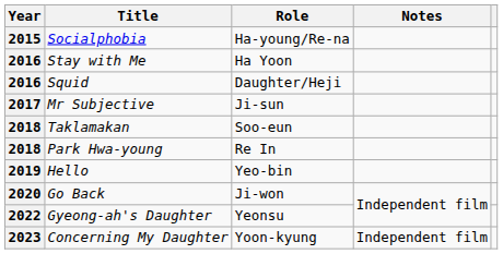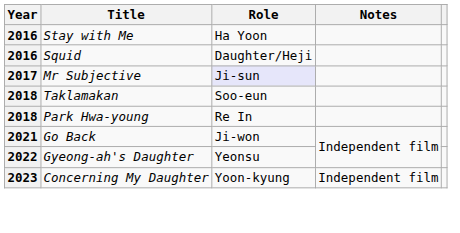 <table class="wikitable plainrowheaders">
 <tr>
 <th scope="col">Year</th>
 <th scope="col">Title</th>
 <th scope="col">Role</th>
 <th scope="col">Notes</th>
 <th scope="col" class="unsortable"></th>
-</tr>
-<tr>
-<th scope="row">2015</th>
-<td><em><a href='#'>Socialphobia</a></em></td>
-<td>Ha-young/Re-na</td>
-<td></td>
-<td style="text-align:center"></td>
 </tr>
 <tr>
 <th scope="row">2016</th>
 <td><em>Stay with Me</em></td>
 <td>Ha Yoon</td>
 <td></td>
 <td style="text-align:center"></td>
 </tr>
 <tr>
 <th scope="row">2016</th>
 <td><em>Squid</em></td>
 <td>Daughter/Heji</td>
 <td></td>
 <td style="text-align:center"></td>
 </tr>
 <tr>
 <th scope="row">2017</th>
 <td><em>Mr Subjective</em></td>
-<td>Ji-sun</td>
+<td style="background: lavender;">Ji-sun</td>
 <td></td>
 <td style="text-align:center"></td>
 </tr>
 <tr>
 <th scope="row">2018</th>
 <td><em>Taklamakan</em></td>
 <td>Soo-eun</td>
 <td></td>
 <td style="text-align:center"></td>
 </tr>
 <tr>
 <th scope="row">2018</th>
 <td><em>Park Hwa-young</em></td>
 <td>Re In</td>
 <td></td>
 <td style="text-align:center"></td>
 </tr>
 <tr>
-<th scope="row">2019</th>
-<td><em>Hello</em></td>
-<td>Yeo-bin</td>
-<td></td>
-<td style="text-align:center"></td>
-</tr>
-<tr>
-<th scope="row">2020</th>
+<th scope="row">2021</th>
 <td><em>Go Back</em></td>
 <td>Ji-won</td>
 <td rowspan="2">Independent film</td>
 <td style="text-align:center"></td>
 </tr>
 <tr>
 <th scope="row">2022</th>
 <td><em>Gyeong-ah's Daughter</em></td>
 <td>Yeonsu</td>
 <td style="text-align:center"></td>
 </tr>
 <tr>
 <th scope="row">2023</th>
 <td><em>Concerning My Daughter</em></td>
 <td>Yoon-kyung</td>
 <td>Independent film</td>
 <td></td>
 </tr>
 </table>
